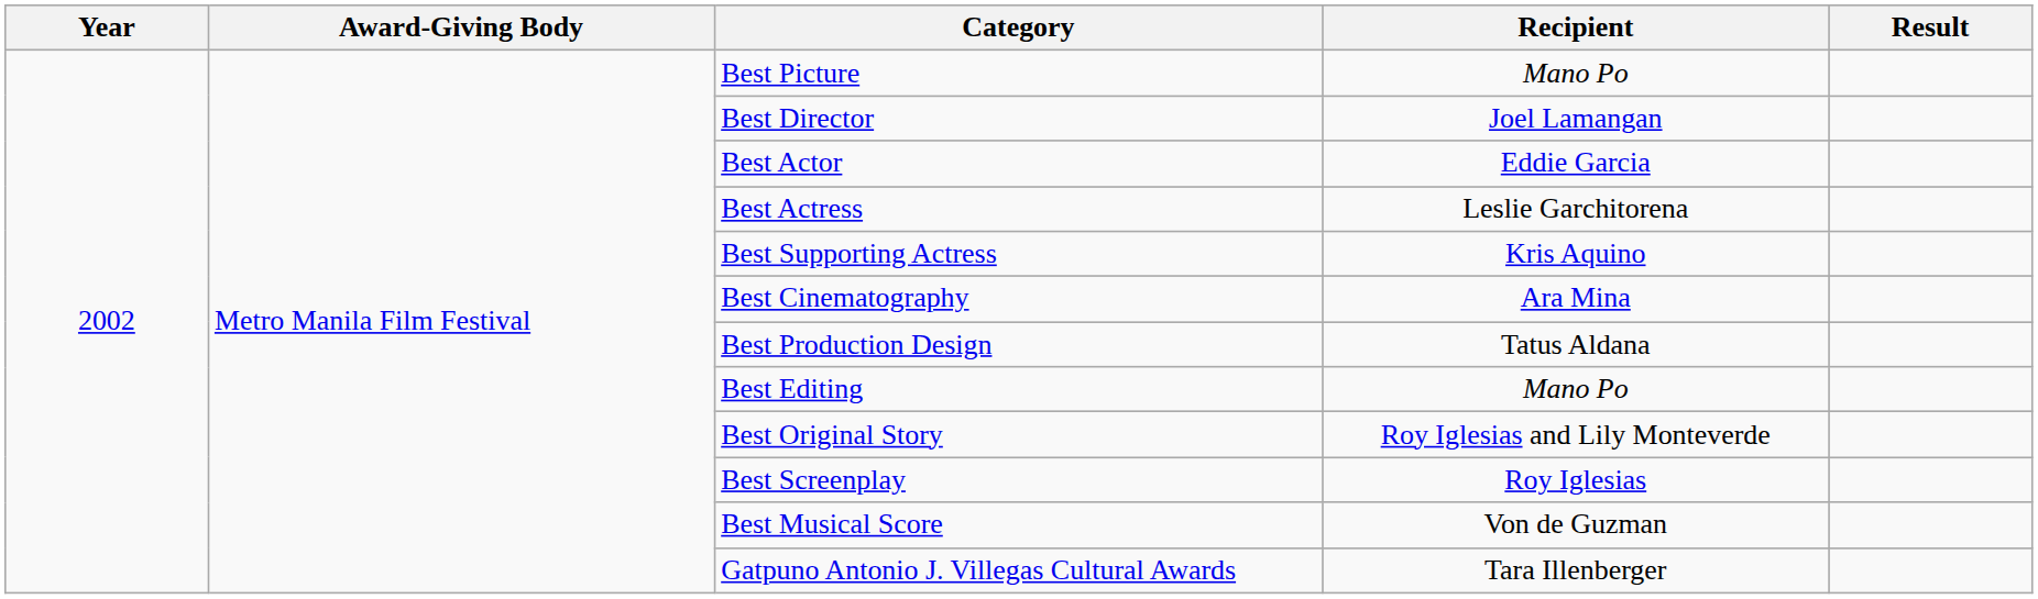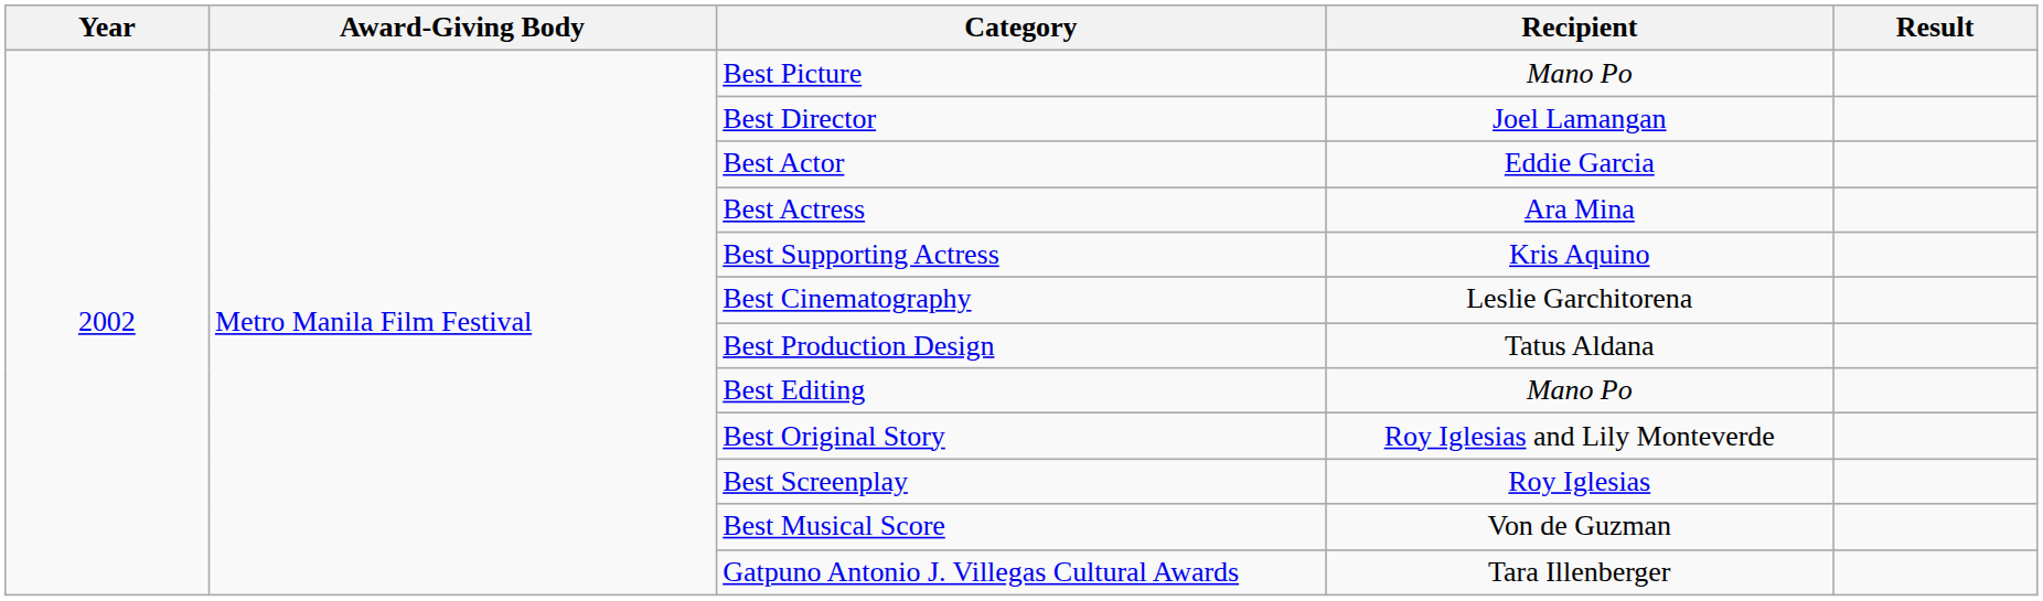 <table | width="90%" class="wikitable sortable">
 <tr>
 <th width="10%">Year</th>
 <th width="25%">Award-Giving Body</th>
 <th width="30%">Category</th>
 <th width="25%">Recipient</th>
 <th width="10%">Result</th>
 </tr>
 <tr>
 <td rowspan="12" align="center"><a href='#'>2002</a></td>
 <td rowspan="12" align="left"><a href='#'>Metro Manila Film Festival</a></td>
 <td align="left"><a href='#'>Best Picture</a></td>
 <td align="center"><em>Mano Po</em></td>
 <td></td>
 </tr>
 <tr>
 <td align="left"><a href='#'>Best Director</a></td>
 <td align="center"><a href='#'>Joel Lamangan</a></td>
 <td></td>
 </tr>
 <tr>
 <td align="left"><a href='#'>Best Actor</a></td>
 <td align="center"><a href='#'>Eddie Garcia</a></td>
 <td></td>
 </tr>
 <tr>
 <td align="left"><a href='#'>Best Actress</a></td>
-<td align="center">Leslie Garchitorena</td>
+<td align="center"><a href='#'>Ara Mina</a></td>
 <td></td>
 </tr>
 <tr>
 <td align="left"><a href='#'>Best Supporting Actress</a></td>
 <td align="center"><a href='#'>Kris Aquino</a></td>
 <td></td>
 </tr>
 <tr>
 <td align="left"><a href='#'>Best Cinematography</a></td>
-<td align="center"><a href='#'>Ara Mina</a></td>
+<td align="center">Leslie Garchitorena</td>
 <td></td>
 </tr>
 <tr>
 <td align="left"><a href='#'>Best Production Design</a></td>
 <td align="center">Tatus Aldana</td>
 <td></td>
 </tr>
 <tr>
 <td align="left"><a href='#'>Best Editing</a></td>
 <td align="center"><em>Mano Po</em></td>
 <td></td>
 </tr>
 <tr>
 <td align="left"><a href='#'>Best Original Story</a></td>
 <td align="center"><a href='#'>Roy Iglesias</a> and Lily Monteverde</td>
 <td></td>
 </tr>
 <tr>
 <td align="left"><a href='#'>Best Screenplay</a></td>
 <td align="center"><a href='#'>Roy Iglesias</a></td>
 <td></td>
 </tr>
 <tr>
 <td align="left"><a href='#'>Best Musical Score</a></td>
 <td align="center">Von de Guzman</td>
 <td></td>
 </tr>
 <tr>
 <td align="left"><a href='#'>Gatpuno Antonio J. Villegas Cultural Awards</a></td>
 <td align="center">Tara Illenberger</td>
 <td></td>
 </tr>
 </table>
